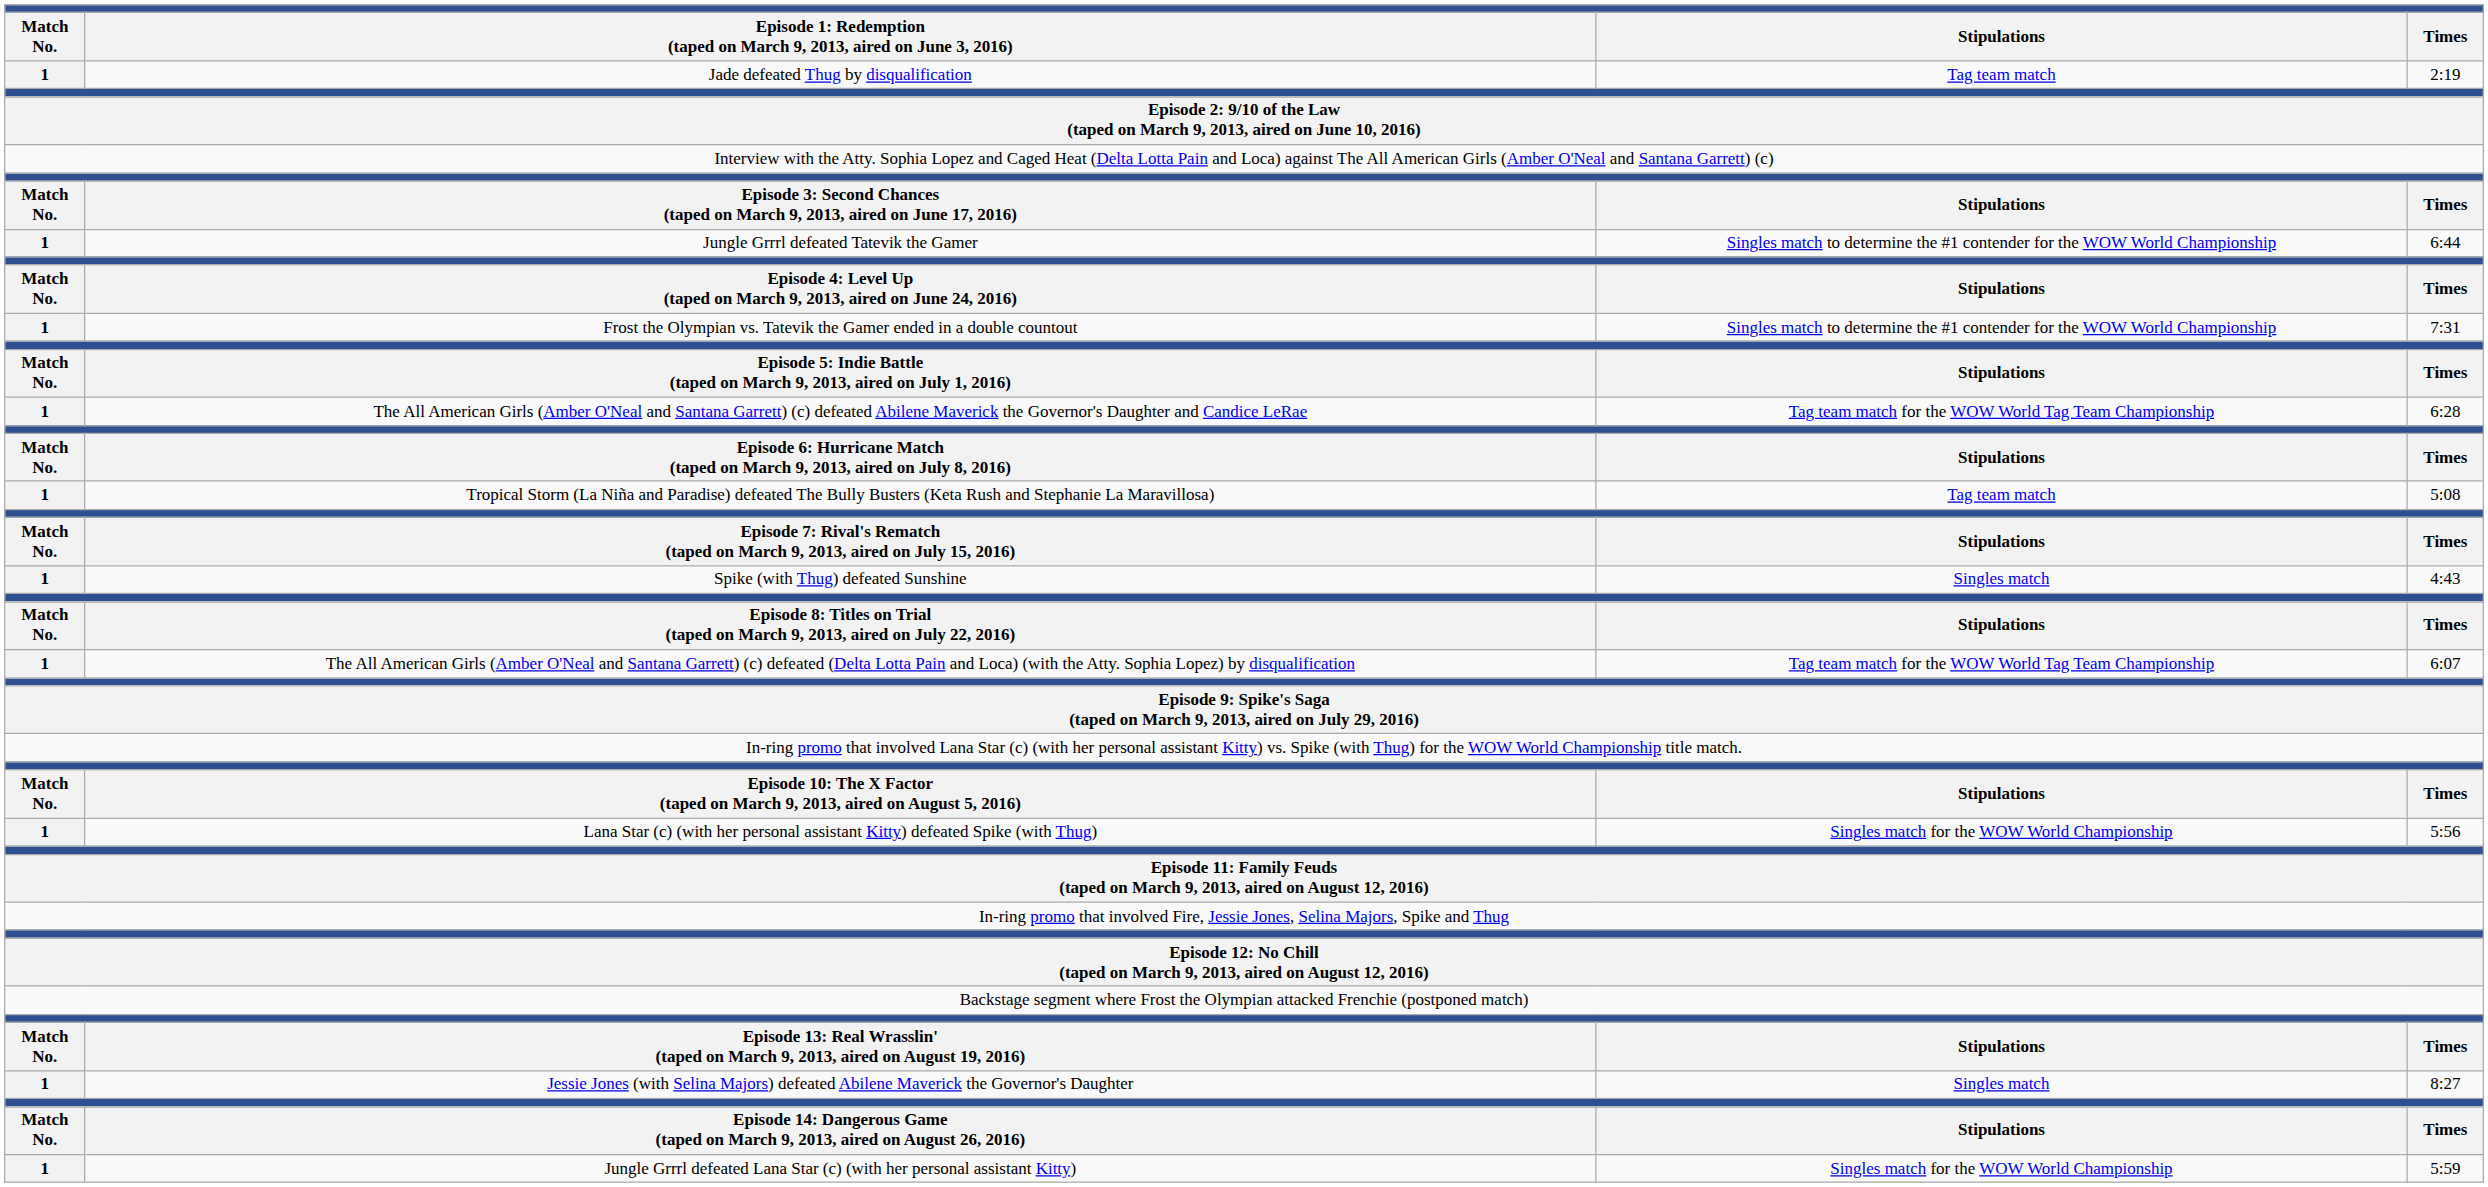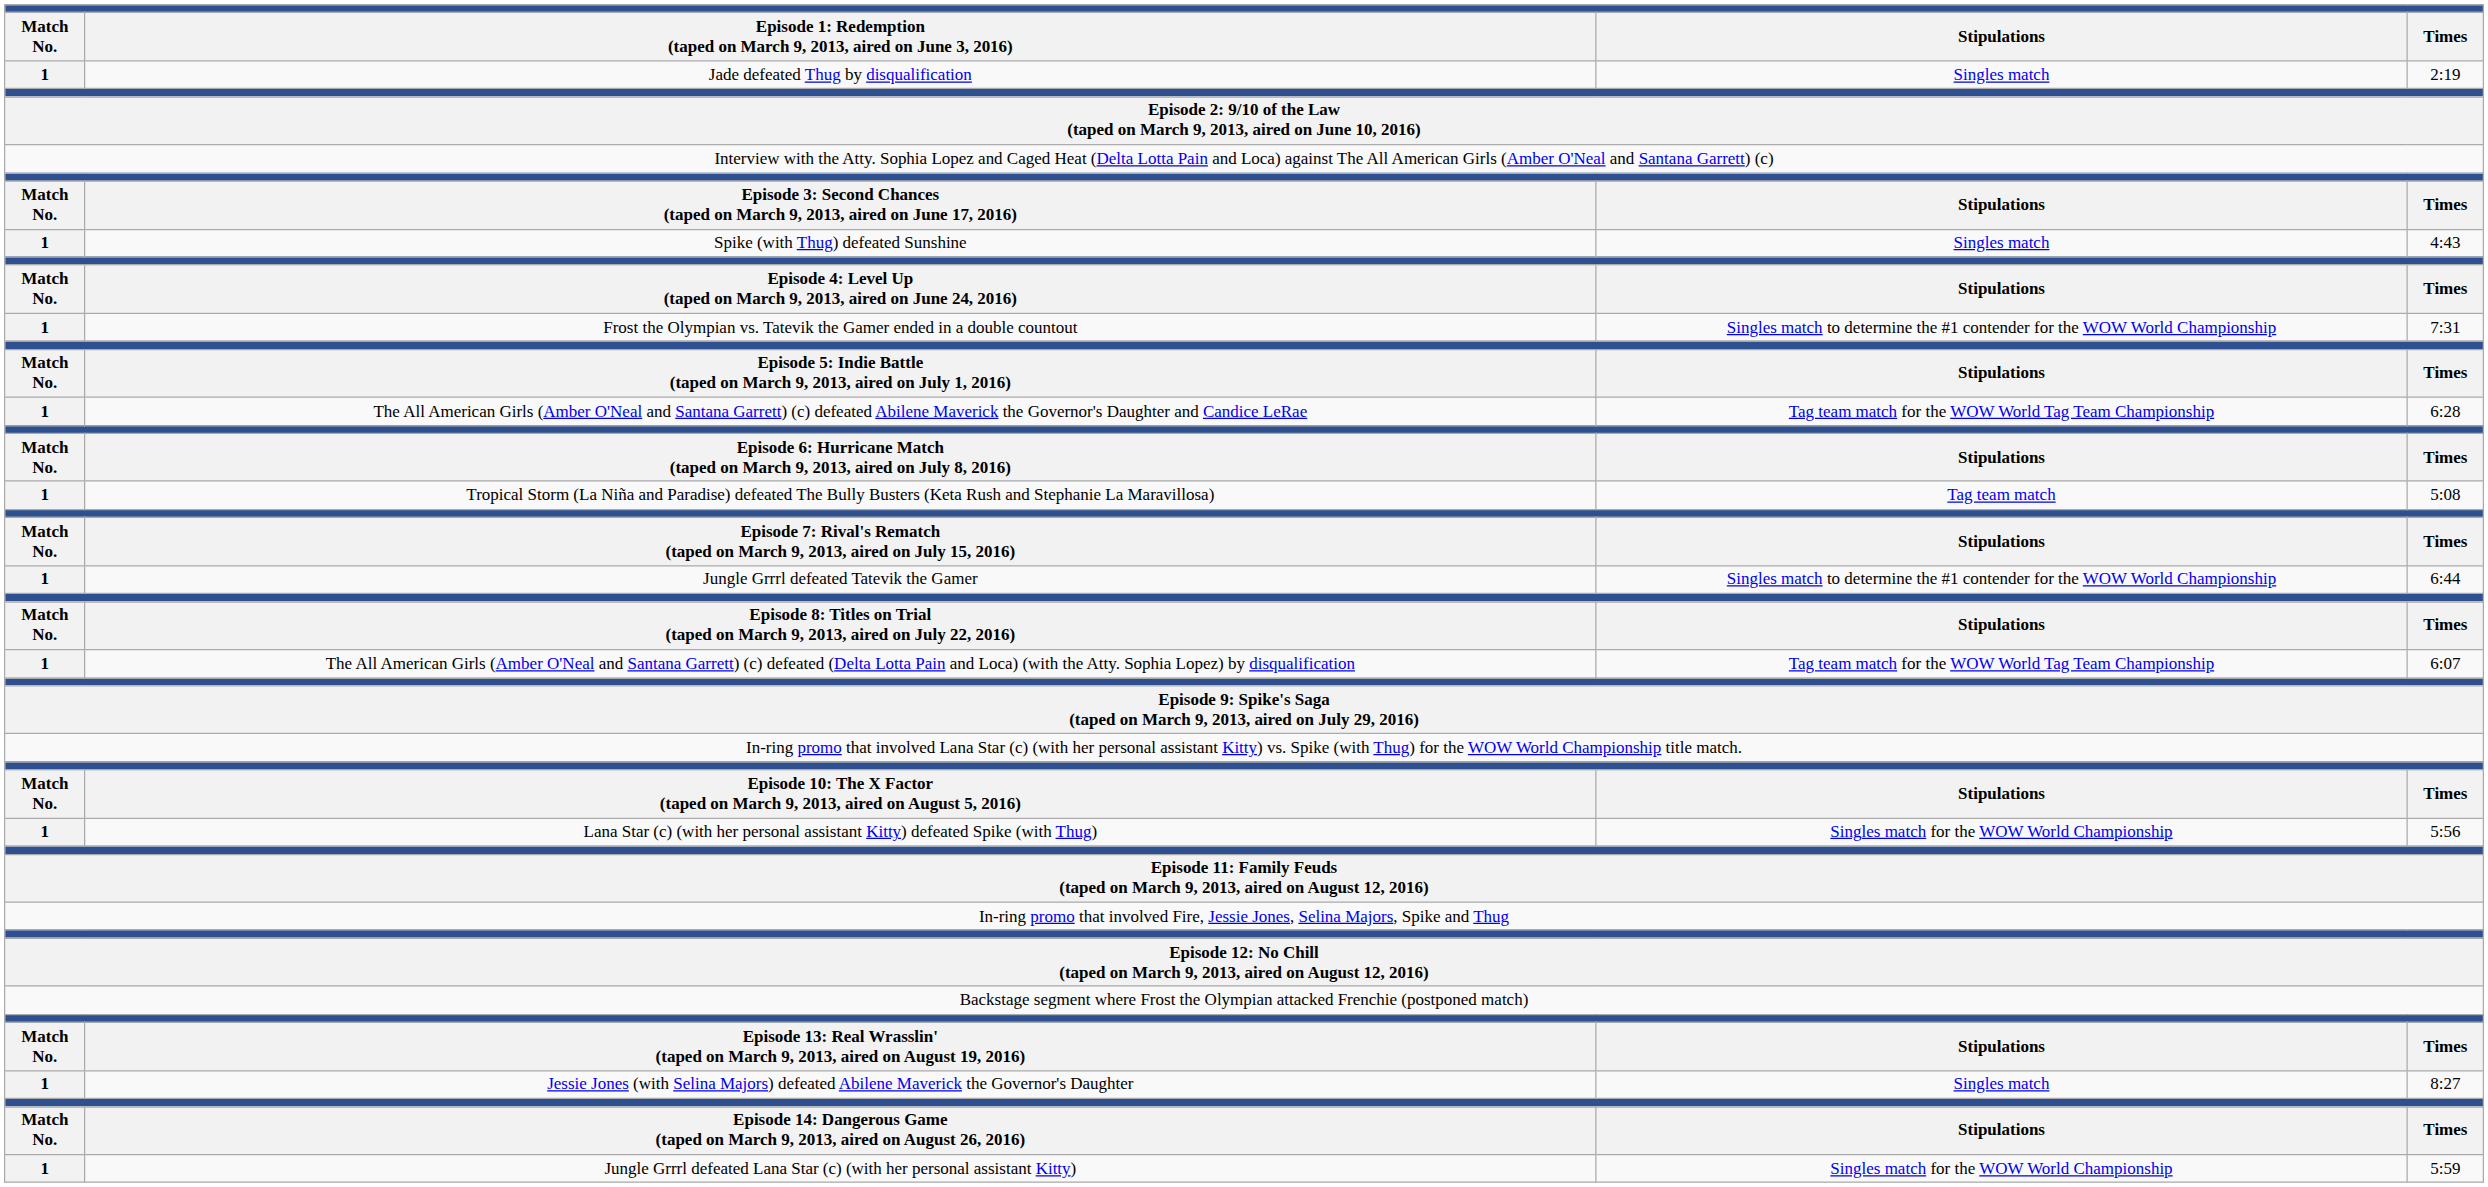 <table class="wikitable" style="font-size:85%; text-align:center; width:100%;">
 <tr>
 <td colspan="4" style="background:#2e5090;"></td>
 </tr>
 <tr>
 <th>Match <br>No.</th>
 <th>Episode 1: Redemption<br>(taped on March 9, 2013, aired on June 3, 2016)</th>
 <th>Stipulations</th>
 <th>Times</th>
 </tr>
 <tr>
 <th>1</th>
 <td>Jade defeated <a href='#'>Thug</a> by <a href='#'>disqualification</a></td>
-<td><a href='#'>Tag team match</a></td>
+<td><a href='#'>Singles match</a></td>
 <td>2:19</td>
 </tr>
 <tr>
 <td colspan="4" style="background:#2e5090;"></td>
 </tr>
 <tr>
 <th colspan="4">Episode 2: 9/10 of the Law<br>(taped on March 9, 2013, aired on June 10, 2016)</th>
 </tr>
 <tr>
 <td colspan="4">Interview with the Atty. Sophia Lopez and Caged Heat (<a href='#'>Delta Lotta Pain</a> and Loca) against The All American Girls (<a href='#'>Amber O'Neal</a> and <a href='#'>Santana Garrett</a>) (c)</td>
 </tr>
 <tr>
 <td colspan="4" style="background:#2e5090;"></td>
 </tr>
 <tr>
 <th>Match <br>No.</th>
 <th>Episode 3: Second Chances<br>(taped on March 9, 2013, aired on June 17, 2016)</th>
 <th>Stipulations</th>
 <th>Times</th>
 </tr>
 <tr>
 <th>1</th>
-<td>Jungle Grrrl defeated Tatevik the Gamer</td>
-<td><a href='#'>Singles match</a> to determine the #1 contender for the <a href='#'>WOW World Championship</a></td>
-<td>6:44</td>
+<td>Spike (with <a href='#'>Thug</a>) defeated Sunshine</td>
+<td><a href='#'>Singles match</a></td>
+<td>4:43</td>
 </tr>
 <tr>
 <td colspan="4" style="background:#2e5090;"></td>
 </tr>
 <tr>
 <th>Match <br>No.</th>
 <th>Episode 4: Level Up<br>(taped on March 9, 2013, aired on June 24, 2016)</th>
 <th>Stipulations</th>
 <th>Times</th>
 </tr>
 <tr>
 <th>1</th>
 <td>Frost the Olympian vs. Tatevik the Gamer ended in a double countout</td>
 <td><a href='#'>Singles match</a> to determine the #1 contender for the <a href='#'>WOW World Championship</a></td>
 <td>7:31</td>
 </tr>
 <tr>
 <td colspan="4" style="background:#2e5090;"></td>
 </tr>
 <tr>
 <th>Match <br>No.</th>
 <th>Episode 5: Indie Battle<br>(taped on March 9, 2013, aired on July 1, 2016)</th>
 <th>Stipulations</th>
 <th>Times</th>
 </tr>
 <tr>
 <th>1</th>
 <td>The All American Girls (<a href='#'>Amber O'Neal</a> and <a href='#'>Santana Garrett</a>) (c) defeated <a href='#'>Abilene Maverick</a> the Governor's Daughter and <a href='#'>Candice LeRae</a></td>
 <td><a href='#'>Tag team match</a> for the <a href='#'>WOW World Tag Team Championship</a></td>
 <td>6:28</td>
 </tr>
 <tr>
 <td colspan="4" style="background:#2e5090;"></td>
 </tr>
 <tr>
 <th>Match <br>No.</th>
 <th>Episode 6: Hurricane Match<br>(taped on March 9, 2013, aired on July 8, 2016)</th>
 <th>Stipulations</th>
 <th>Times</th>
 </tr>
 <tr>
 <th>1</th>
 <td>Tropical Storm (La Niña and Paradise) defeated The Bully Busters (Keta Rush and Stephanie La Maravillosa)</td>
 <td><a href='#'>Tag team match</a></td>
 <td>5:08</td>
 </tr>
 <tr>
 <td colspan="4" style="background:#2e5090;"></td>
 </tr>
 <tr>
 <th>Match <br>No.</th>
 <th>Episode 7: Rival's Rematch<br>(taped on March 9, 2013, aired on July 15, 2016)</th>
 <th>Stipulations</th>
 <th>Times</th>
 </tr>
 <tr>
 <th>1</th>
-<td>Spike (with <a href='#'>Thug</a>) defeated Sunshine</td>
-<td><a href='#'>Singles match</a></td>
-<td>4:43</td>
+<td>Jungle Grrrl defeated Tatevik the Gamer</td>
+<td><a href='#'>Singles match</a> to determine the #1 contender for the <a href='#'>WOW World Championship</a></td>
+<td>6:44</td>
 </tr>
 <tr>
 <td colspan="4" style="background:#2e5090;"></td>
 </tr>
 <tr>
 <th>Match <br>No.</th>
 <th>Episode 8: Titles on Trial<br>(taped on March 9, 2013, aired on July 22, 2016)</th>
 <th>Stipulations</th>
 <th>Times</th>
 </tr>
 <tr>
 <th>1</th>
 <td>The All American Girls (<a href='#'>Amber O'Neal</a> and <a href='#'>Santana Garrett</a>) (c) defeated (<a href='#'>Delta Lotta Pain</a> and Loca) (with the Atty. Sophia Lopez) by <a href='#'>disqualification</a></td>
 <td><a href='#'>Tag team match</a> for the <a href='#'>WOW World Tag Team Championship</a></td>
 <td>6:07</td>
 </tr>
 <tr>
 <td colspan="4" style="background:#2e5090;"></td>
 </tr>
 <tr>
 <th colspan="4">Episode 9: Spike's Saga<br>(taped on March 9, 2013, aired on July 29, 2016)</th>
 </tr>
 <tr>
 <td colspan="4">In-ring <a href='#'>promo</a> that involved Lana Star (c) (with her personal assistant <a href='#'>Kitty</a>) vs. Spike (with <a href='#'>Thug</a>) for the <a href='#'>WOW World Championship</a> title match.</td>
 </tr>
 <tr>
 <td colspan="4" style="background:#2e5090;"></td>
 </tr>
 <tr>
 <th>Match <br>No.</th>
 <th>Episode 10: The X Factor<br>(taped on March 9, 2013, aired on August 5, 2016)</th>
 <th>Stipulations</th>
 <th>Times</th>
 </tr>
 <tr>
 <th>1</th>
 <td>Lana Star (c) (with her personal assistant <a href='#'>Kitty</a>) defeated Spike (with <a href='#'>Thug</a>)</td>
 <td><a href='#'>Singles match</a> for the <a href='#'>WOW World Championship</a></td>
 <td>5:56</td>
 </tr>
 <tr>
 <td colspan="4" style="background:#2e5090;"></td>
 </tr>
 <tr>
 <th colspan="4">Episode 11: Family Feuds<br>(taped on March 9, 2013, aired on August 12, 2016)</th>
 </tr>
 <tr>
 <td colspan="4">In-ring <a href='#'>promo</a> that involved Fire, <a href='#'>Jessie Jones</a>, <a href='#'>Selina Majors</a>, Spike and <a href='#'>Thug</a></td>
 </tr>
 <tr>
 <td colspan="4" style="background:#2e5090;"></td>
 </tr>
 <tr>
 <th colspan="4">Episode 12: No Chill<br>(taped on March 9, 2013, aired on August 12, 2016)</th>
 </tr>
 <tr>
 <td colspan="4">Backstage segment where Frost the Olympian attacked Frenchie (postponed match)</td>
 </tr>
 <tr>
 <td colspan="4" style="background:#2e5090;"></td>
 </tr>
 <tr>
 <th>Match <br>No.</th>
 <th>Episode 13: Real Wrasslin'<br>(taped on March 9, 2013, aired on August 19, 2016)</th>
 <th>Stipulations</th>
 <th>Times</th>
 </tr>
 <tr>
 <th>1</th>
 <td><a href='#'>Jessie Jones</a> (with <a href='#'>Selina Majors</a>) defeated <a href='#'>Abilene Maverick</a> the Governor's Daughter</td>
 <td><a href='#'>Singles match</a></td>
 <td>8:27</td>
 </tr>
 <tr>
 <td colspan="4" style="background:#2e5090;"></td>
 </tr>
 <tr>
 <th>Match <br>No.</th>
 <th>Episode 14: Dangerous Game<br>(taped on March 9, 2013, aired on August 26, 2016)</th>
 <th>Stipulations</th>
 <th>Times</th>
 </tr>
 <tr>
 <th>1</th>
 <td>Jungle Grrrl defeated Lana Star (c) (with her personal assistant <a href='#'>Kitty</a>)</td>
 <td><a href='#'>Singles match</a> for the <a href='#'>WOW World Championship</a></td>
 <td>5:59</td>
 </tr>
 </table>
